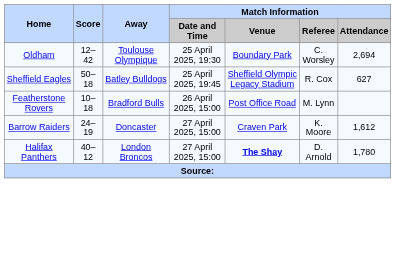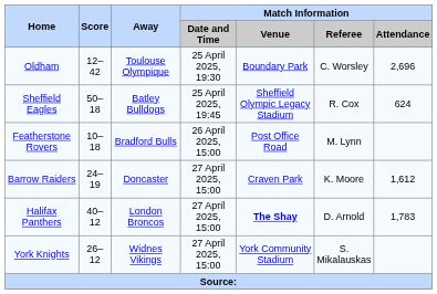 <table border=1 style="border-collapse:collapse; font-size:90%; text-align:center;" cellpadding=3 cellspacing=0 width=100%>
 <tr bgcolor=#C1D8FF>
 <th scope="col" rowspan=2 width=19%>Home</th>
 <th scope="col" rowspan=2 width=6%>Score</th>
 <th scope="col" rowspan=2 width=19%>Away</th>
 <th colspan=4>Match Information</th>
 </tr>
 <tr bgcolor=#CCCCCC>
 <th scope="col" width=17%>Date and Time</th>
 <th scope="col" width=22%>Venue</th>
 <th scope="col" width=10%>Referee</th>
 <th scope="col" width=7%>Attendance</th>
 </tr>
 <tr bgcolor=#F5FAFF>
 <td> <a href='#'>Oldham</a></td>
 <td>12–42</td>
 <td> <a href='#'>Toulouse Olympique</a></td>
 <td>25 April 2025, 19:30</td>
 <td><a href='#'>Boundary Park</a></td>
 <td>C. Worsley</td>
-<td>2,694</td>
+<td>2,696</td>
 </tr>
 <tr bgcolor=#F5FAFF>
 <td> <a href='#'>Sheffield Eagles</a></td>
 <td>50–18</td>
 <td> <a href='#'>Batley Bulldogs</a></td>
 <td>25 April 2025, 19:45</td>
 <td><a href='#'>Sheffield Olympic Legacy Stadium</a></td>
 <td>R. Cox</td>
-<td>627</td>
+<td>624</td>
 </tr>
 <tr bgcolor=#F5FAFF>
 <td> <a href='#'>Featherstone Rovers</a></td>
 <td>10–18</td>
 <td> <a href='#'>Bradford Bulls</a></td>
 <td>26 April 2025, 15:00</td>
 <td><a href='#'>Post Office Road</a></td>
 <td>M. Lynn</td>
 <td></td>
 </tr>
 <tr bgcolor=#F5FAFF>
 <td> <a href='#'>Barrow Raiders</a></td>
 <td>24–19</td>
 <td> <a href='#'>Doncaster</a></td>
 <td>27 April 2025, 15:00</td>
 <td><a href='#'>Craven Park</a></td>
 <td>K. Moore</td>
 <td>1,612</td>
 </tr>
 <tr bgcolor=#F5FAFF>
 <td> <a href='#'>Halifax Panthers</a></td>
 <td>40–12</td>
 <td> <a href='#'>London Broncos</a></td>
 <td>27 April 2025, 15:00</td>
 <td><strong><a href='#'>The Shay</a></strong></td>
 <td>D. Arnold</td>
-<td>1,780</td>
+<td>1,783</td>
+</tr>
+<tr bgcolor=#F5FAFF>
+<td> <a href='#'>York Knights</a></td>
+<td>26–12</td>
+<td> <a href='#'>Widnes Vikings</a></td>
+<td>27 April 2025, 15:00</td>
+<td><a href='#'>York Community Stadium</a></td>
+<td>S. Mikalauskas</td>
+<td></td>
 </tr>
 <tr style="background:#c1d8ff;">
 <th colspan=7>Source:</th>
 </tr>
 </table>
